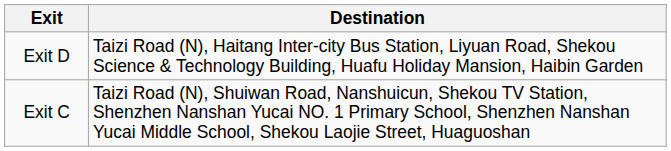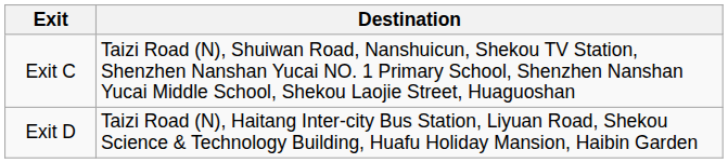 <table class="wikitable">
 <tr>
 <th style="width:70px">Exit</th>
 <th>Destination</th>
 </tr>
 <tr>
+<td style="text-align:center;">Exit C</td>
+<td>Taizi Road (N), Shuiwan Road, Nanshuicun, Shekou TV Station, Shenzhen Nanshan Yucai NO. 1 Primary School, Shenzhen Nanshan Yucai Middle School, Shekou Laojie Street, Huaguoshan</td>
+</tr>
+<tr>
 <td style="text-align:center;">Exit D</td>
 <td>Taizi Road (N), Haitang Inter-city Bus Station, Liyuan Road, Shekou Science & Technology Building, Huafu Holiday Mansion, Haibin Garden</td>
 </tr>
-<tr>
-<td style="text-align:center;">Exit C</td>
-<td>Taizi Road (N), Shuiwan Road, Nanshuicun, Shekou TV Station, Shenzhen Nanshan Yucai NO. 1 Primary School, Shenzhen Nanshan Yucai Middle School, Shekou Laojie Street, Huaguoshan</td>
-</tr>
 </table>
